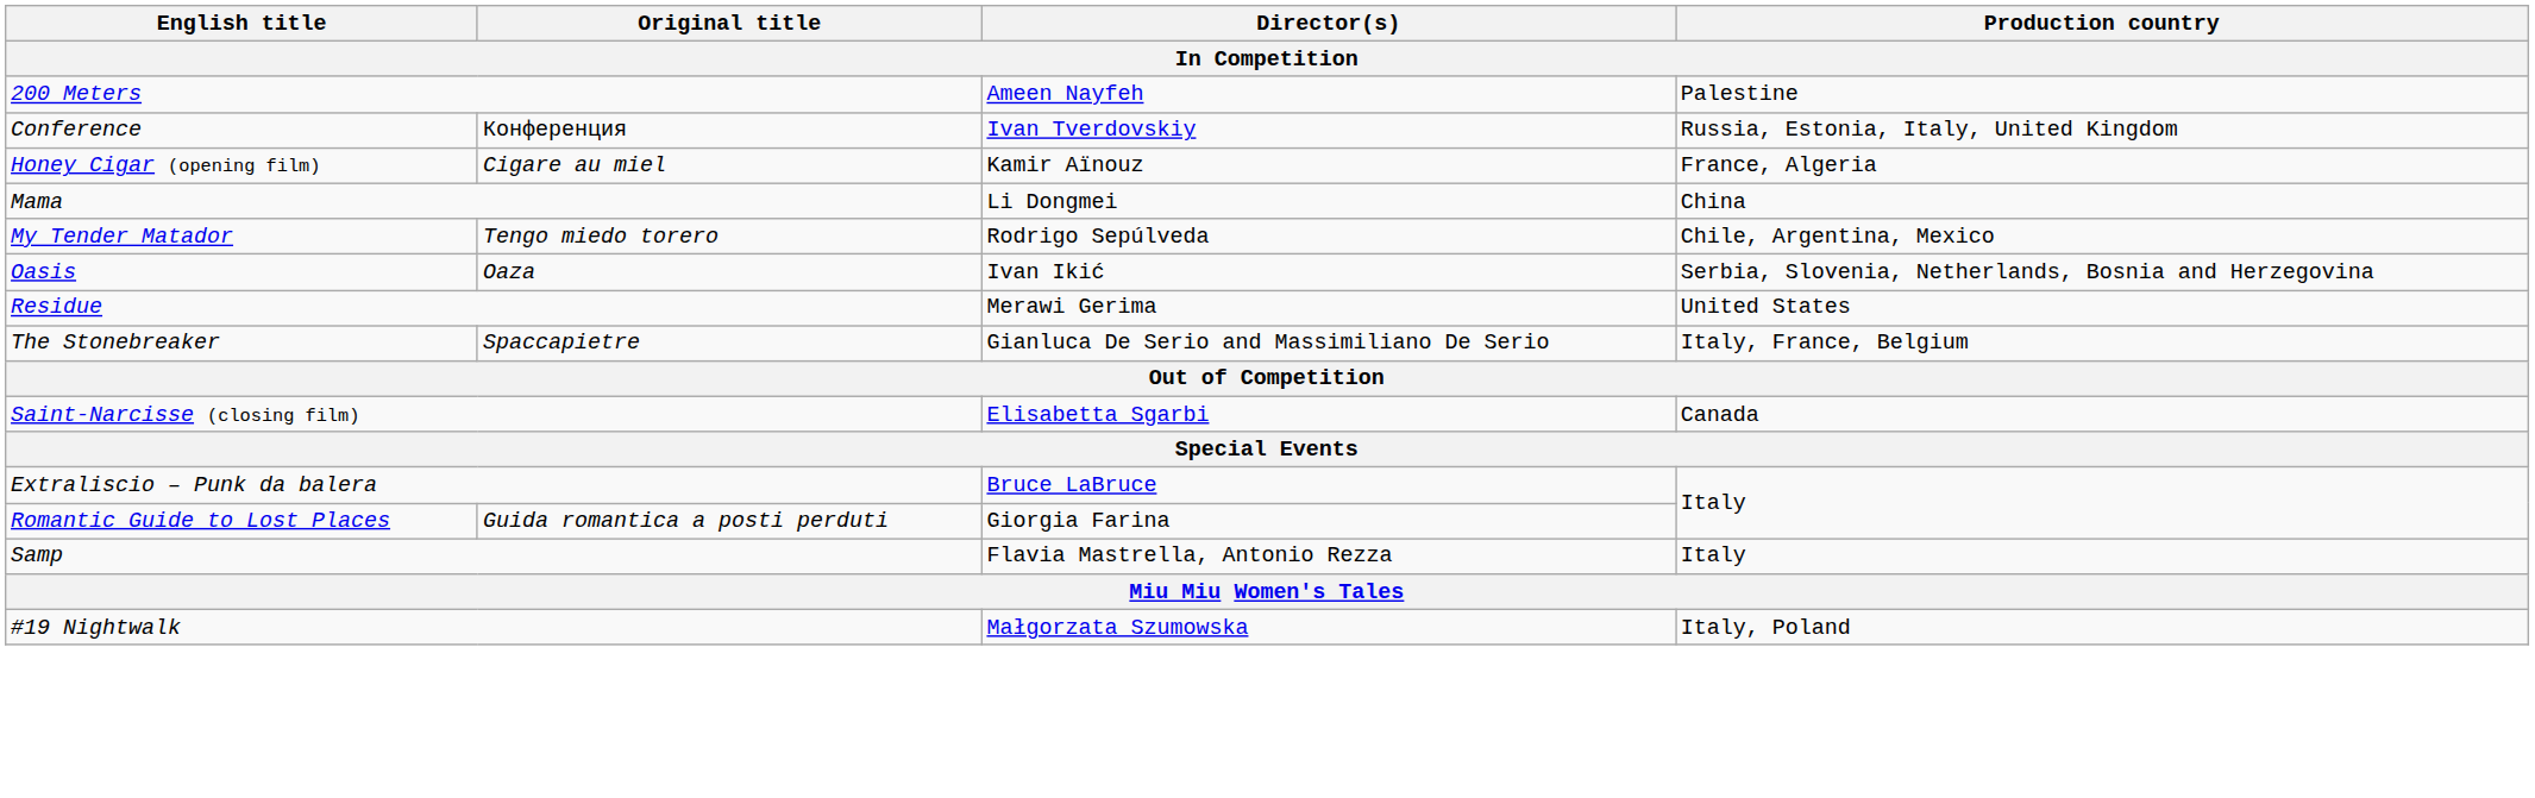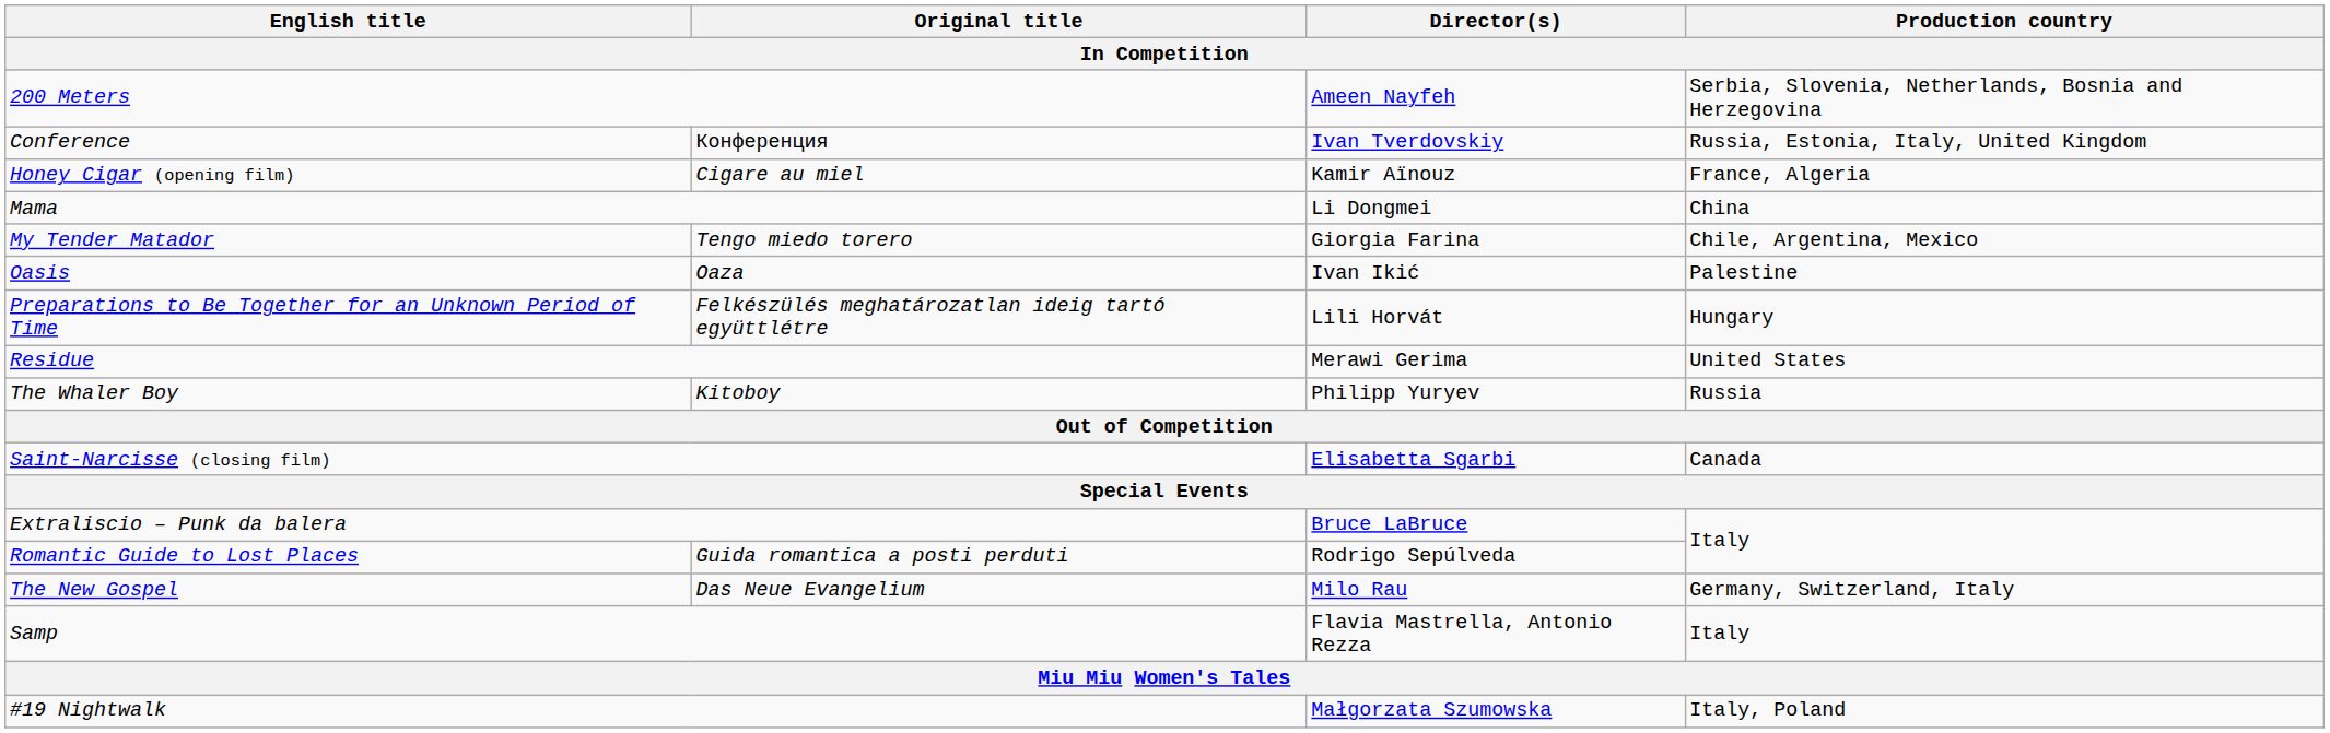 <table class="wikitable" style="width:95%; margin-top:2px; margin-bottom:0px">
 <tr>
 <th>English title</th>
 <th>Original title</th>
 <th>Director(s)</th>
 <th>Production country</th>
 </tr>
 <tr>
 <th colspan="4">In Competition</th>
 </tr>
 <tr>
 <td colspan=2><em><a href='#'>200 Meters</a></em></td>
 <td data-sort-value="Nayfeh"><a href='#'>Ameen Nayfeh</a></td>
-<td>Palestine</td>
+<td>Serbia, Slovenia, Netherlands, Bosnia and Herzegovina</td>
 </tr>
 <tr>
 <td><em>Conference</em></td>
 <td>Конференция</td>
 <td data-sort-value="Tverdovskiy"><a href='#'>Ivan Tverdovskiy</a></td>
 <td>Russia, Estonia, Italy, United Kingdom</td>
 </tr>
 <tr>
 <td><em><a href='#'>Honey Cigar</a></em> <small>(opening film)</small></td>
 <td><em>Cigare au miel</em></td>
 <td data-sort-value="Aïnouz">Kamir Aïnouz</td>
 <td>France, Algeria</td>
 </tr>
 <tr>
 <td colspan=2><em>Mama</em></td>
 <td data-sort-value="Li">Li Dongmei</td>
 <td>China</td>
 </tr>
 <tr>
 <td><em><a href='#'>My Tender Matador</a></em></td>
 <td><em>Tengo miedo torero</em></td>
-<td data-sort-value="Sepulveda">Rodrigo Sepúlveda</td>
+<td>Giorgia Farina</td>
 <td>Chile, Argentina, Mexico</td>
 </tr>
 <tr>
 <td><em><a href='#'>Oasis</a></em></td>
 <td><em>Oaza</em></td>
 <td data-sort-value="Ikic">Ivan Ikić</td>
-<td>Serbia, Slovenia, Netherlands, Bosnia and Herzegovina</td>
+<td>Palestine</td>
+</tr>
+<tr>
+<td><em><a href='#'>Preparations to Be Together for an Unknown Period of Time</a></em></td>
+<td><em>Felkészülés meghatározatlan ideig tartó együttlétre</em></td>
+<td data-sort-value="Horvat">Lili Horvát</td>
+<td>Hungary</td>
 </tr>
 <tr>
 <td colspan=2><em><a href='#'>Residue</a></em></td>
 <td data-sort-value="Gerima">Merawi Gerima</td>
 <td>United States</td>
 </tr>
 <tr>
-<td><em>The Stonebreaker</em></td>
-<td><em>Spaccapietre</em></td>
-<td data-sort-value="De Serio">Gianluca De Serio and Massimiliano De Serio</td>
-<td>Italy, France, Belgium</td>
+<td><em>The Whaler Boy</em></td>
+<td><em>Kitoboy</em></td>
+<td data-sort-value="Yuryev">Philipp Yuryev</td>
+<td>Russia</td>
 </tr>
 <tr>
 <th colspan="4">Out of Competition</th>
 </tr>
 <tr>
 <td colspan="2"><em><a href='#'>Saint-Narcisse</a></em> <small>(closing film)</small></td>
 <td><a href='#'>Elisabetta Sgarbi</a></td>
 <td>Canada</td>
 </tr>
 <tr>
 <th colspan="4">Special Events</th>
 </tr>
 <tr>
 <td colspan="2"><em>Extraliscio – Punk da balera</em></td>
 <td><a href='#'>Bruce LaBruce</a></td>
 <td rowspan="2">Italy</td>
 </tr>
 <tr>
 <td><em><a href='#'>Romantic Guide to Lost Places</a></em></td>
 <td><em>Guida romantica a posti perduti</em></td>
-<td>Giorgia Farina</td>
+<td data-sort-value="Sepulveda">Rodrigo Sepúlveda</td>
+</tr>
+<tr>
+<td><em><a href='#'>The New Gospel</a></em></td>
+<td><em>Das Neue Evangelium</em></td>
+<td><a href='#'>Milo Rau</a></td>
+<td>Germany, Switzerland, Italy</td>
 </tr>
 <tr>
 <td colspan="2"><em>Samp</em></td>
 <td>Flavia Mastrella, Antonio Rezza</td>
 <td>Italy</td>
 </tr>
 <tr>
 <th colspan="4"><a href='#'>Miu Miu</a> <a href='#'>Women's Tales</a></th>
 </tr>
 <tr>
 <td colspan="2"><em>#19 Nightwalk</em></td>
 <td><a href='#'>Małgorzata Szumowska</a></td>
 <td>Italy, Poland</td>
 </tr>
 </table>
